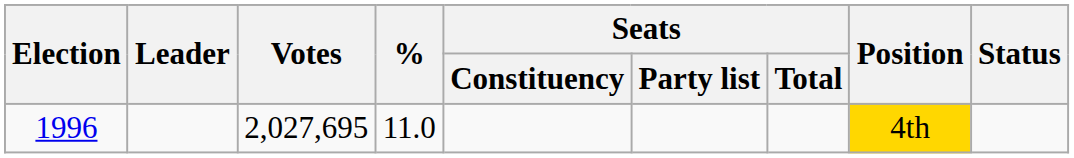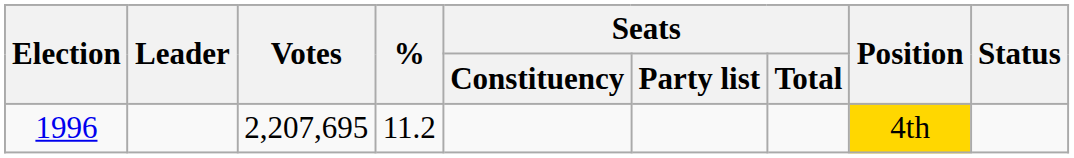 <table class="wikitable" style="text-align:center">
 <tr>
 <th rowspan="2">Election</th>
 <th rowspan="2">Leader</th>
 <th rowspan="2">Votes</th>
 <th rowspan="2">%</th>
 <th colspan="3">Seats</th>
 <th rowspan="2">Position</th>
 <th rowspan="2">Status</th>
 </tr>
 <tr>
 <th>Constituency</th>
 <th>Party list</th>
 <th>Total</th>
 </tr>
 <tr>
 <td><a href='#'>1996</a></td>
 <td></td>
-<td>2,027,695</td>
-<td>11.0</td>
+<td>2,207,695</td>
+<td>11.2</td>
 <td></td>
 <td></td>
 <td></td>
 <td style="background: gold;">4th</td>
 <td></td>
 </tr>
 </table>
